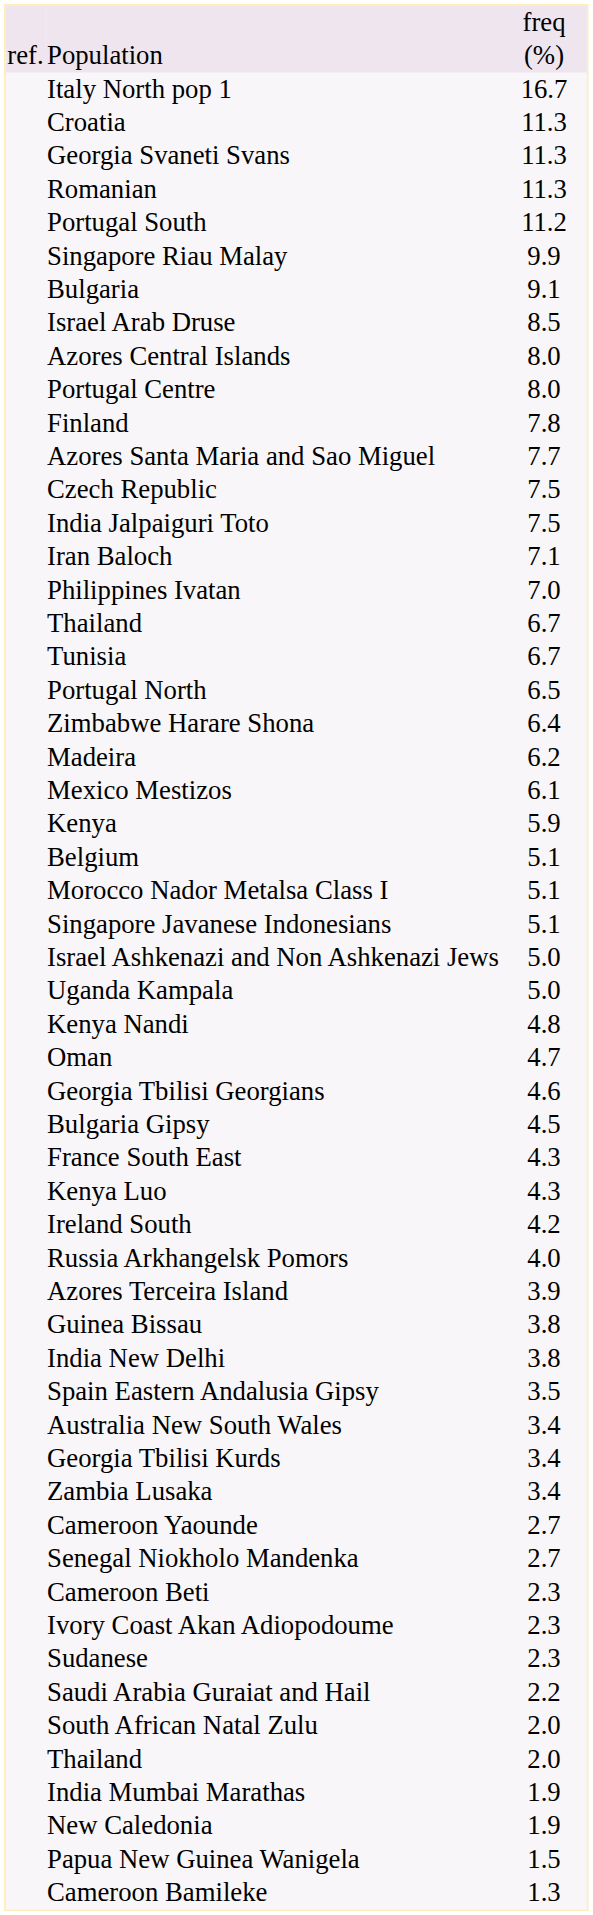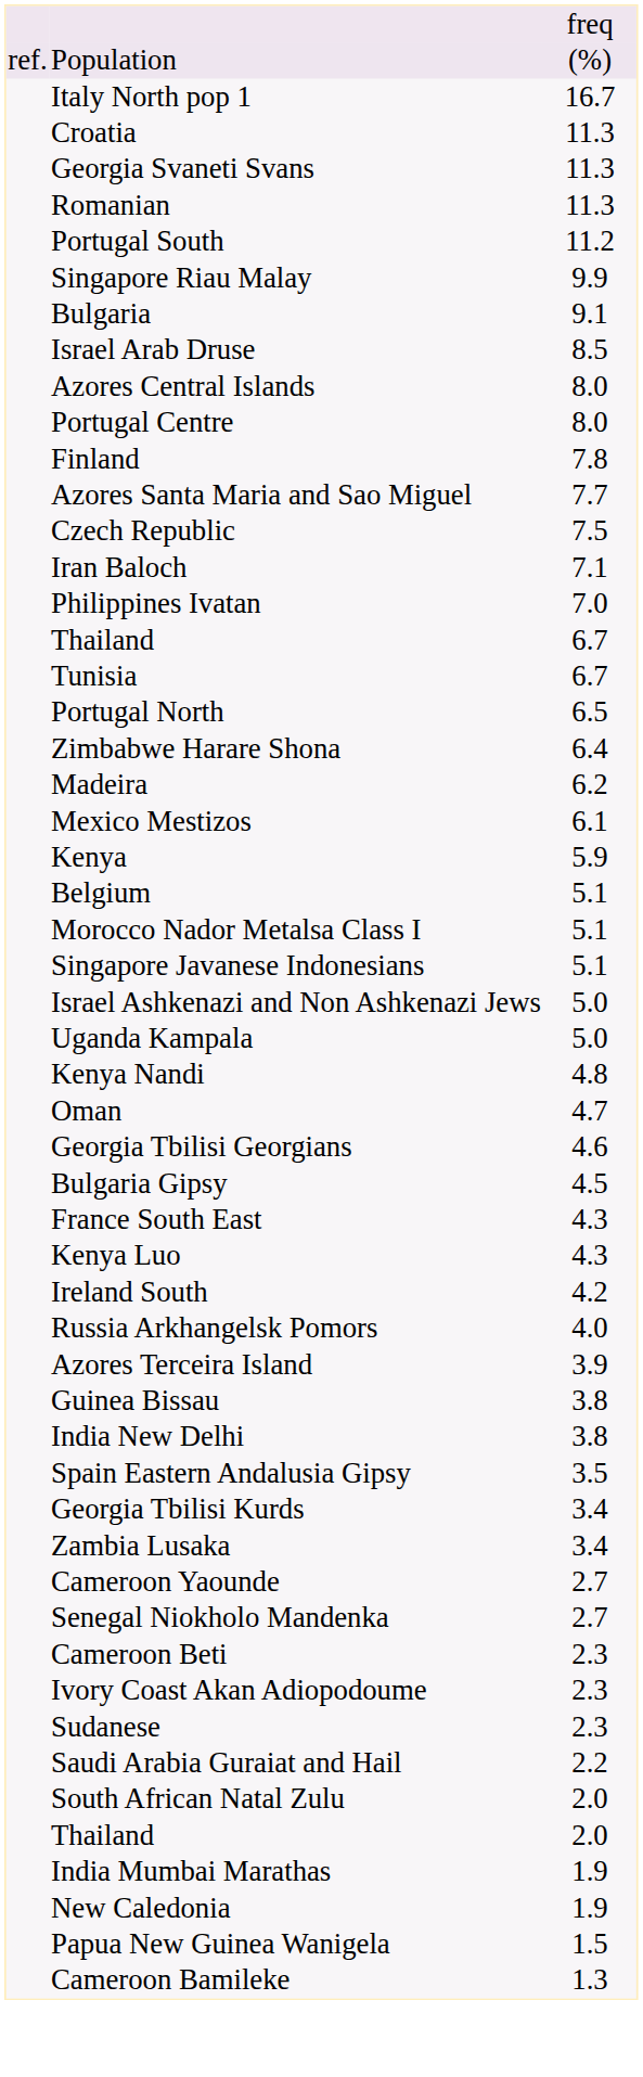 <table border="0" cellspacing="0" cellpadding="1" align="left" style="text-align:center; margin-right: 3em;  border:1px #ffeebb solid; background:#f8f6f8; ">
 <tr style="background:#efe5ef">
 <td></td>
 <td></td>
 <td>freq</td>
 </tr>
 <tr style="background:#eee5ef">
 <td>ref.</td>
 <td align="left">Population</td>
 <td style="width:50px">(%)</td>
 </tr>
 <tr>
 <td></td>
 <td align="left">Italy North pop 1</td>
 <td>16.7</td>
 </tr>
 <tr>
 <td></td>
 <td align="left">Croatia</td>
 <td>11.3</td>
 </tr>
 <tr>
 <td></td>
 <td align="left">Georgia Svaneti Svans</td>
 <td>11.3</td>
 </tr>
 <tr>
 <td></td>
 <td align="left">Romanian</td>
 <td>11.3</td>
 </tr>
 <tr>
 <td></td>
 <td align="left">Portugal South</td>
 <td>11.2</td>
 </tr>
 <tr>
 <td></td>
 <td align="left">Singapore Riau Malay</td>
 <td>9.9</td>
 </tr>
 <tr>
 <td></td>
 <td align="left">Bulgaria</td>
 <td>9.1</td>
 </tr>
 <tr>
 <td></td>
 <td align="left">Israel Arab Druse</td>
 <td>8.5</td>
 </tr>
 <tr>
 <td></td>
 <td align="left">Azores Central Islands</td>
 <td>8.0</td>
 </tr>
 <tr>
 <td></td>
 <td align="left">Portugal Centre</td>
 <td>8.0</td>
 </tr>
 <tr>
 <td></td>
 <td align="left">Finland</td>
 <td>7.8</td>
 </tr>
 <tr>
 <td></td>
 <td align="left">Azores Santa Maria and Sao Miguel</td>
 <td>7.7</td>
 </tr>
 <tr>
 <td></td>
 <td align="left">Czech Republic</td>
-<td>7.5</td>
-</tr>
-<tr>
-<td></td>
-<td align="left">India Jalpaiguri Toto</td>
 <td>7.5</td>
 </tr>
 <tr>
 <td></td>
 <td align="left">Iran Baloch</td>
 <td>7.1</td>
 </tr>
 <tr>
 <td></td>
 <td align="left">Philippines Ivatan</td>
 <td>7.0</td>
 </tr>
 <tr>
 <td></td>
 <td align="left">Thailand</td>
 <td>6.7</td>
 </tr>
 <tr>
 <td></td>
 <td align="left">Tunisia</td>
 <td>6.7</td>
 </tr>
 <tr>
 <td></td>
 <td align="left">Portugal North</td>
 <td>6.5</td>
 </tr>
 <tr>
 <td></td>
 <td align="left">Zimbabwe Harare Shona</td>
 <td>6.4</td>
 </tr>
 <tr>
 <td></td>
 <td align="left">Madeira</td>
 <td>6.2</td>
 </tr>
 <tr>
 <td></td>
 <td align="left">Mexico Mestizos</td>
 <td>6.1</td>
 </tr>
 <tr>
 <td></td>
 <td align="left">Kenya</td>
 <td>5.9</td>
 </tr>
 <tr>
 <td></td>
 <td align="left">Belgium</td>
 <td>5.1</td>
 </tr>
 <tr>
 <td></td>
 <td align="left">Morocco Nador Metalsa Class I</td>
 <td>5.1</td>
 </tr>
 <tr>
 <td></td>
 <td align="left">Singapore Javanese Indonesians</td>
 <td>5.1</td>
 </tr>
 <tr>
 <td></td>
 <td align="left">Israel Ashkenazi and Non Ashkenazi Jews</td>
 <td>5.0</td>
 </tr>
 <tr>
 <td></td>
 <td align="left">Uganda Kampala</td>
 <td>5.0</td>
 </tr>
 <tr>
 <td></td>
 <td align="left">Kenya Nandi</td>
 <td>4.8</td>
 </tr>
 <tr>
 <td></td>
 <td align="left">Oman</td>
 <td>4.7</td>
 </tr>
 <tr>
 <td></td>
 <td align="left">Georgia Tbilisi Georgians</td>
 <td>4.6</td>
 </tr>
 <tr>
 <td></td>
 <td align="left">Bulgaria Gipsy</td>
 <td>4.5</td>
 </tr>
 <tr>
 <td></td>
 <td align="left">France South East</td>
 <td>4.3</td>
 </tr>
 <tr>
 <td></td>
 <td align="left">Kenya Luo</td>
 <td>4.3</td>
 </tr>
 <tr>
 <td></td>
 <td align="left">Ireland South</td>
 <td>4.2</td>
 </tr>
 <tr>
 <td></td>
 <td align="left">Russia Arkhangelsk Pomors</td>
 <td>4.0</td>
 </tr>
 <tr>
 <td></td>
 <td align="left">Azores Terceira Island</td>
 <td>3.9</td>
 </tr>
 <tr>
 <td></td>
 <td align="left">Guinea Bissau</td>
 <td>3.8</td>
 </tr>
 <tr>
 <td></td>
 <td align="left">India New Delhi</td>
 <td>3.8</td>
 </tr>
 <tr>
 <td></td>
 <td align="left">Spain Eastern Andalusia Gipsy</td>
 <td>3.5</td>
 </tr>
 <tr>
 <td></td>
-<td align="left">Australia New South Wales</td>
-<td>3.4</td>
-</tr>
-<tr>
-<td></td>
 <td align="left">Georgia Tbilisi Kurds</td>
 <td>3.4</td>
 </tr>
 <tr>
 <td></td>
 <td align="left">Zambia Lusaka</td>
 <td>3.4</td>
 </tr>
 <tr>
 <td></td>
 <td align="left">Cameroon Yaounde</td>
 <td>2.7</td>
 </tr>
 <tr>
 <td></td>
 <td align="left">Senegal Niokholo Mandenka</td>
 <td>2.7</td>
 </tr>
 <tr>
 <td></td>
 <td align="left">Cameroon Beti</td>
 <td>2.3</td>
 </tr>
 <tr>
 <td></td>
 <td align="left">Ivory Coast Akan Adiopodoume</td>
 <td>2.3</td>
 </tr>
 <tr>
 <td></td>
 <td align="left">Sudanese</td>
 <td>2.3</td>
 </tr>
 <tr>
 <td></td>
 <td align="left">Saudi Arabia Guraiat and Hail</td>
 <td>2.2</td>
 </tr>
 <tr>
 <td></td>
 <td align="left">South African Natal Zulu</td>
 <td>2.0</td>
 </tr>
 <tr>
 <td></td>
 <td align="left">Thailand</td>
 <td>2.0</td>
 </tr>
 <tr>
 <td></td>
 <td align="left">India Mumbai Marathas</td>
 <td>1.9</td>
 </tr>
 <tr>
 <td></td>
 <td align="left">New Caledonia</td>
 <td>1.9</td>
 </tr>
 <tr>
 <td></td>
 <td align="left">Papua New Guinea Wanigela</td>
 <td>1.5</td>
 </tr>
 <tr>
 <td></td>
 <td align="left">Cameroon Bamileke</td>
 <td>1.3</td>
 </tr>
 </table>
